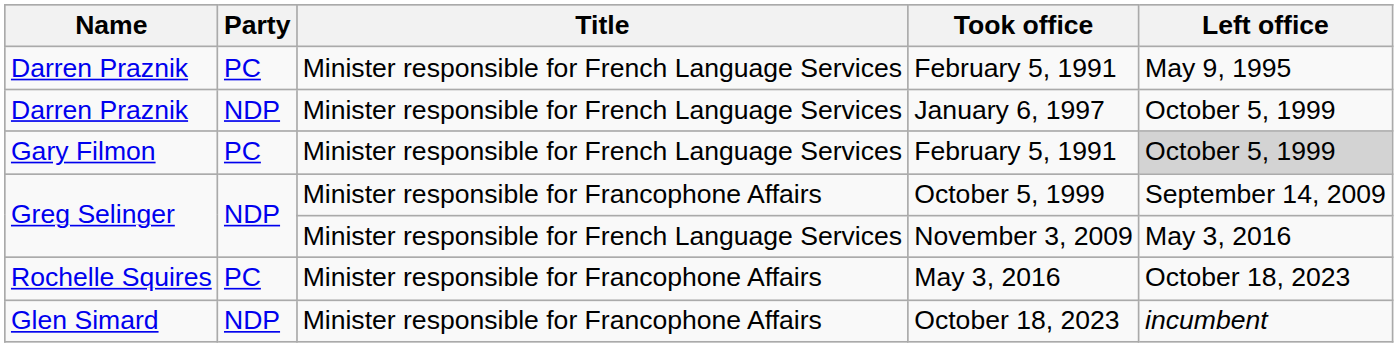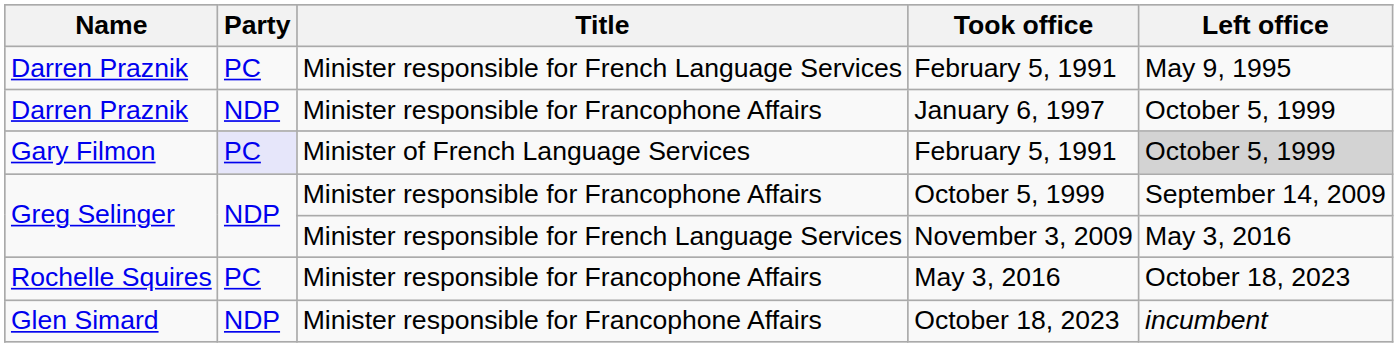 <table class="wikitable">
 <tr>
 <th><strong>Name</strong></th>
 <th><strong>Party</strong></th>
 <th>Title</th>
 <th><strong>Took office</strong></th>
 <th><strong>Left office</strong></th>
 </tr>
 <tr>
 <td><a href='#'>Darren Praznik</a></td>
 <td><a href='#'>PC</a></td>
 <td>Minister responsible for French Language Services</td>
 <td>February 5, 1991</td>
 <td>May 9, 1995</td>
 </tr>
 <tr>
 <td><a href='#'>Darren Praznik</a></td>
 <td><a href='#'>NDP</a></td>
-<td>Minister responsible for French Language Services</td>
+<td>Minister responsible for Francophone Affairs</td>
 <td>January 6, 1997</td>
 <td>October 5, 1999</td>
 </tr>
 <tr>
 <td><a href='#'>Gary Filmon</a></td>
-<td><a href='#'>PC</a></td>
-<td>Minister responsible for French Language Services</td>
+<td style="background: lavender;"><a href='#'>PC</a></td>
+<td>Minister of French Language Services</td>
 <td>February 5, 1991</td>
 <td style="background: lightgrey;">October 5, 1999</td>
 </tr>
 <tr>
 <td rowspan="2"><a href='#'>Greg Selinger</a></td>
 <td rowspan="2"><a href='#'>NDP</a></td>
 <td>Minister responsible for Francophone Affairs</td>
 <td>October 5, 1999</td>
 <td>September 14, 2009</td>
 </tr>
 <tr>
 <td>Minister responsible for French Language Services</td>
 <td>November 3, 2009</td>
 <td>May 3, 2016</td>
 </tr>
 <tr>
 <td><a href='#'>Rochelle Squires</a></td>
 <td><a href='#'>PC</a></td>
 <td>Minister responsible for Francophone Affairs</td>
 <td>May 3, 2016</td>
 <td>October 18, 2023</td>
 </tr>
 <tr>
 <td><a href='#'>Glen Simard</a></td>
 <td><a href='#'>NDP</a></td>
 <td>Minister responsible for Francophone Affairs</td>
 <td>October 18, 2023</td>
 <td><em>incumbent</em></td>
 </tr>
 </table>
